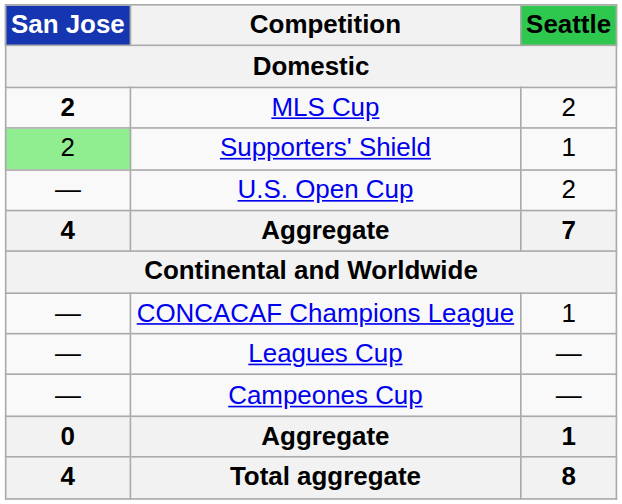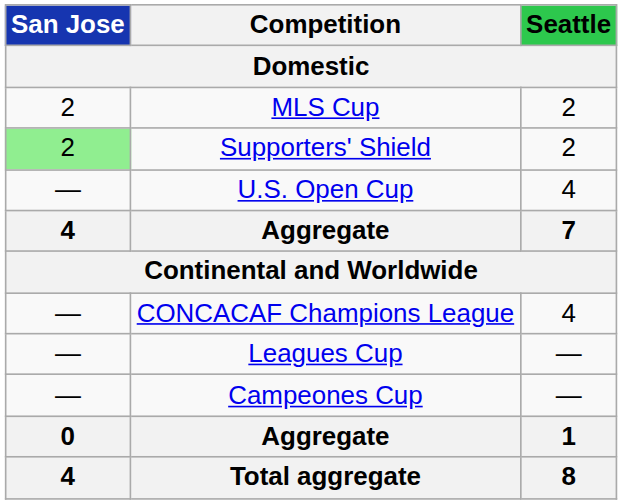 <table class="wikitable"  style="width:auto; margin:auto;">
 <tr>
 <th style="color:white; background-color:#1635B0;">San Jose</th>
 <th>Competition</th>
 <th style="color:black; background-color:#2dc84d;">Seattle</th>
 </tr>
 <tr style="text-align:center;">
 <th colspan="4"><strong>Domestic</strong></th>
 </tr>
 <tr style="text-align:center;">
-<td><strong>2</strong></td>
+<td>2</td>
 <td><a href='#'>MLS Cup</a></td>
 <td>2</td>
 </tr>
 <tr style="text-align:center;">
 <td style="background: lightgreen;">2</td>
 <td><a href='#'>Supporters' Shield</a></td>
-<td>1</td>
+<td>2</td>
 </tr>
 <tr style="text-align:center;">
 <td>—</td>
 <td><a href='#'>U.S. Open Cup</a></td>
-<td>2</td>
+<td>4</td>
 </tr>
 <tr align="center">
 <th><strong>4</strong></th>
 <th><strong>Aggregate</strong></th>
 <th><strong>7</strong></th>
 </tr>
 <tr style="text-align:center;">
 <th colspan="4"><strong>Continental and Worldwide</strong></th>
 </tr>
 <tr style="text-align:center;">
 <td>—</td>
 <td><a href='#'>CONCACAF Champions League</a></td>
-<td>1</td>
+<td>4</td>
 </tr>
 <tr style="text-align:center;">
 <td>—</td>
 <td><a href='#'>Leagues Cup</a></td>
 <td>—</td>
 </tr>
 <tr style="text-align:center;">
 <td>—</td>
 <td><a href='#'>Campeones Cup</a></td>
 <td>—</td>
 </tr>
 <tr align="center">
 <th><strong>0</strong></th>
 <th><strong>Aggregate</strong></th>
 <th><strong>1</strong></th>
 </tr>
 <tr align="center">
 <th><strong>4</strong></th>
 <th><strong>Total aggregate</strong></th>
 <th><strong>8</strong></th>
 </tr>
 </table>
